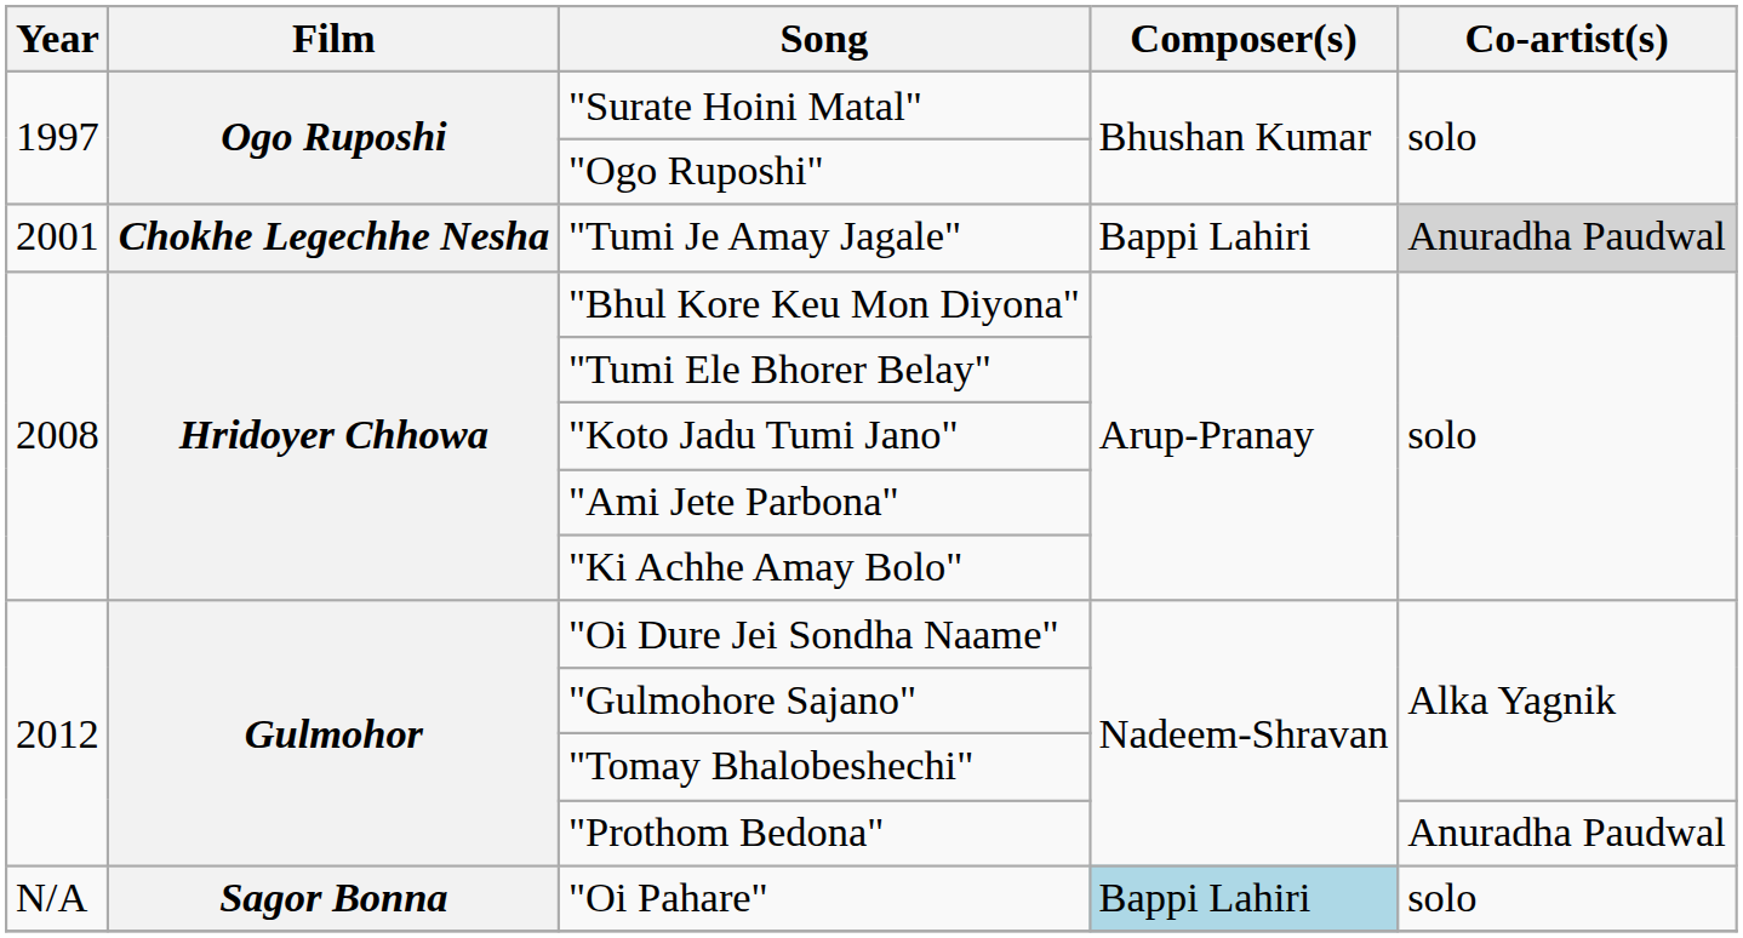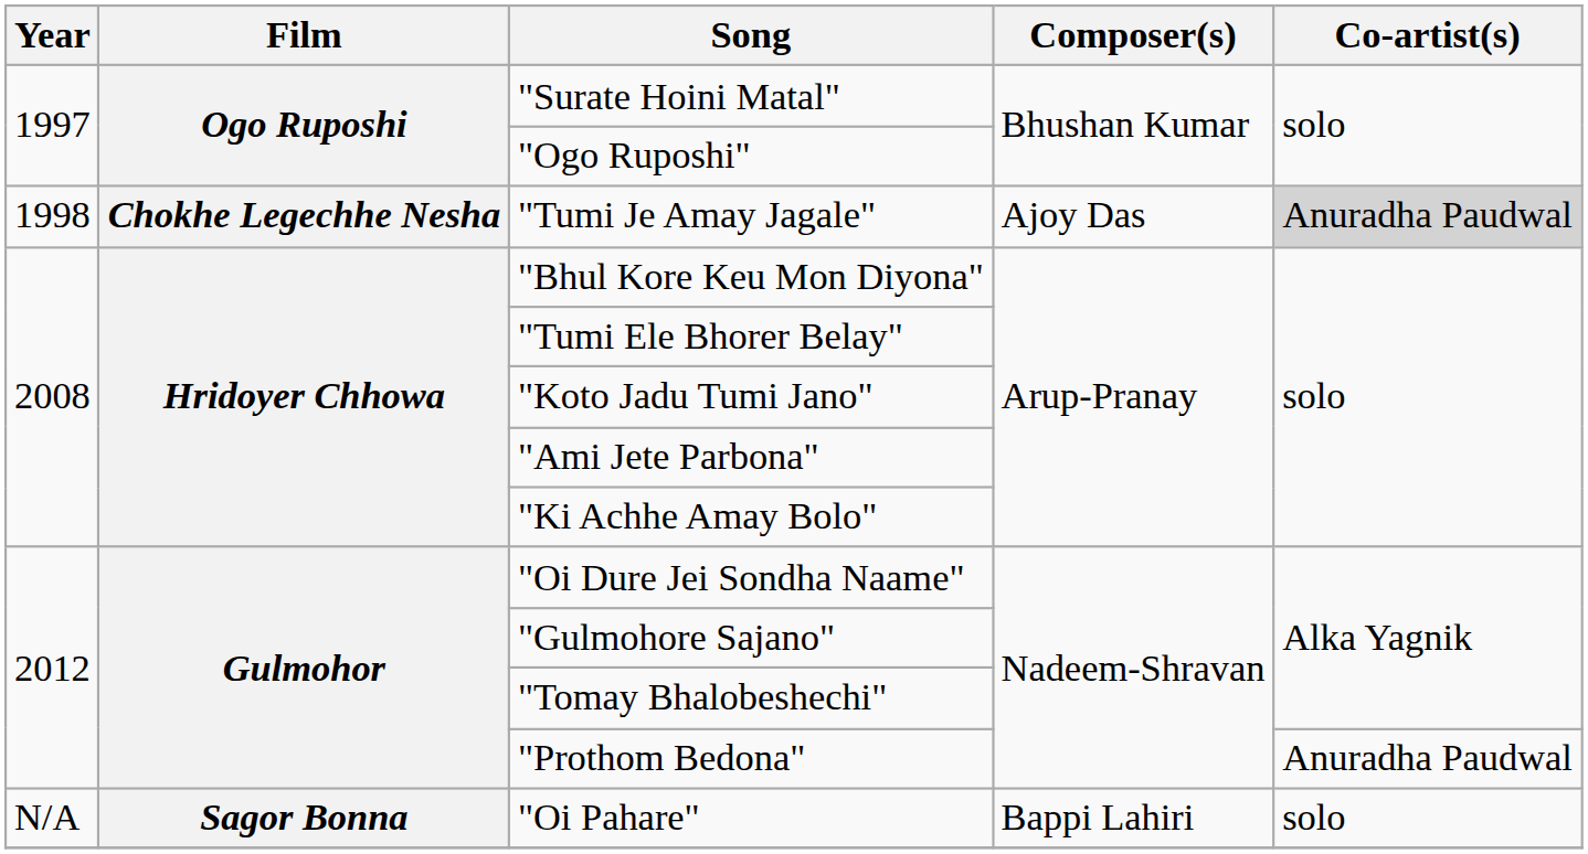 <table class="wikitable">
 <tr>
 <th>Year</th>
 <th>Film</th>
 <th>Song</th>
 <th>Composer(s)</th>
 <th>Co-artist(s)</th>
 </tr>
 <tr>
 <td rowspan=2>1997</td>
 <th rowspan=2><em>Ogo Ruposhi</em></th>
 <td>"Surate Hoini Matal"</td>
 <td rowspan=2>Bhushan Kumar</td>
 <td rowspan=2>solo</td>
 </tr>
 <tr>
 <td>"Ogo Ruposhi"</td>
 </tr>
 <tr>
-<td>2001</td>
+<td>1998</td>
 <th><em>Chokhe Legechhe Nesha</em></th>
 <td>"Tumi Je Amay Jagale"</td>
-<td>Bappi Lahiri</td>
+<td>Ajoy Das</td>
 <td style="background: lightgrey;">Anuradha Paudwal</td>
 </tr>
 <tr>
 <td rowspan=5>2008</td>
 <th Rowspan=5><em>Hridoyer Chhowa</em></th>
 <td>"Bhul Kore Keu Mon Diyona"</td>
 <td rowspan=5>Arup-Pranay</td>
 <td rowspan=5>solo</td>
 </tr>
 <tr>
 <td>"Tumi Ele Bhorer Belay"</td>
 </tr>
 <tr>
 <td>"Koto Jadu Tumi Jano"</td>
 </tr>
 <tr>
 <td>"Ami Jete Parbona"</td>
 </tr>
 <tr>
 <td>"Ki Achhe Amay Bolo"</td>
 </tr>
 <tr>
 <td rowspan=4>2012</td>
 <th rowspan=4><em>Gulmohor</em></th>
 <td>"Oi Dure Jei Sondha Naame"</td>
 <td rowspan=4>Nadeem-Shravan</td>
 <td rowspan=3>Alka Yagnik</td>
 </tr>
 <tr>
 <td>"Gulmohore Sajano"</td>
 </tr>
 <tr>
 <td>"Tomay Bhalobeshechi"</td>
 </tr>
 <tr>
 <td>"Prothom Bedona"</td>
 <td>Anuradha Paudwal</td>
 </tr>
 <tr>
 <td>N/A</td>
 <th><em>Sagor Bonna</em></th>
 <td>"Oi Pahare"</td>
-<td style="background: lightblue;">Bappi Lahiri</td>
+<td>Bappi Lahiri</td>
 <td>solo</td>
 </tr>
 <tr>
 </tr>
 </table>
